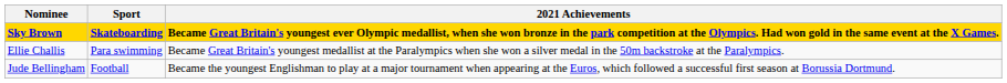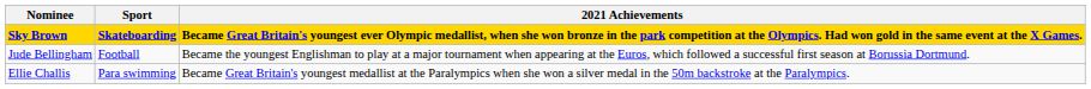 <table class="wikitable">
 <tr>
 <th>Nominee</th>
 <th>Sport</th>
 <th>2021 Achievements</th>
 </tr>
 <tr style="font-weight:bold; background:gold;">
 <td nowrap><a href='#'>Sky Brown</a></td>
 <td nowrap><a href='#'>Skateboarding</a></td>
 <td>Became <a href='#'>Great Britain's</a> youngest ever Olympic medallist, when she won bronze in the <a href='#'>park</a> competition at the <a href='#'>Olympics</a>. Had won gold in the same event at the <a href='#'>X Games</a>.</td>
 </tr>
 <tr>
+<td nowrap><a href='#'>Jude Bellingham</a></td>
+<td nowrap><a href='#'>Football</a></td>
+<td>Became the youngest Englishman to play at a major tournament when appearing at the <a href='#'>Euros</a>, which followed a successful first season at <a href='#'>Borussia Dortmund</a>.</td>
+</tr>
+<tr>
 <td nowrap><a href='#'>Ellie Challis</a></td>
 <td nowrap><a href='#'>Para swimming</a></td>
 <td>Became <a href='#'>Great Britain's</a> youngest medallist at the Paralympics when she won a silver medal in the <a href='#'>50m backstroke</a> at the <a href='#'>Paralympics</a>.</td>
 </tr>
-<tr>
-<td nowrap><a href='#'>Jude Bellingham</a></td>
-<td nowrap><a href='#'>Football</a></td>
-<td>Became the youngest Englishman to play at a major tournament when appearing at the <a href='#'>Euros</a>, which followed a successful first season at <a href='#'>Borussia Dortmund</a>.</td>
-</tr>
 </table>
